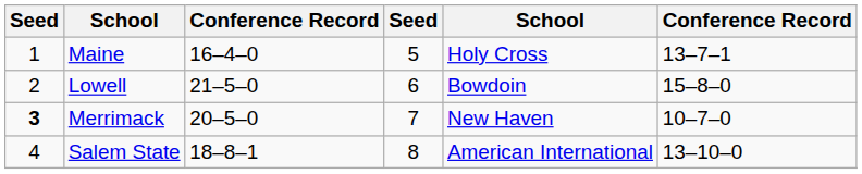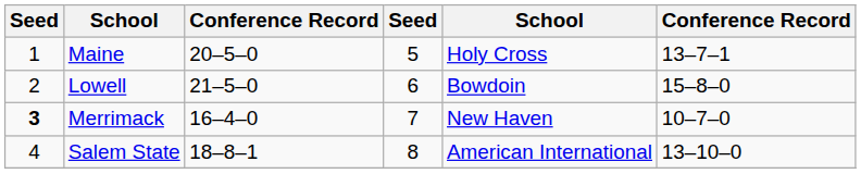 <table class="wikitable">
 <tr>
 <th>Seed</th>
 <th>School</th>
 <th>Conference Record</th>
 <th>Seed</th>
 <th>School</th>
 <th>Conference Record</th>
 </tr>
 <tr>
 <td align=center>1</td>
 <td><a href='#'>Maine</a></td>
-<td>16–4–0</td>
+<td>20–5–0</td>
 <td align=center>5</td>
 <td><a href='#'>Holy Cross</a></td>
 <td>13–7–1</td>
 </tr>
 <tr>
 <td align=center>2</td>
 <td><a href='#'>Lowell</a></td>
 <td>21–5–0</td>
 <td align=center>6</td>
 <td><a href='#'>Bowdoin</a></td>
 <td>15–8–0</td>
 </tr>
 <tr>
 <td align=center><strong>3</strong></td>
 <td><a href='#'>Merrimack</a></td>
-<td>20–5–0</td>
+<td>16–4–0</td>
 <td align=center>7</td>
 <td><a href='#'>New Haven</a></td>
 <td>10–7–0</td>
 </tr>
 <tr>
 <td align=center>4</td>
 <td><a href='#'>Salem State</a></td>
 <td>18–8–1</td>
 <td align=center>8</td>
 <td><a href='#'>American International</a></td>
 <td>13–10–0</td>
 </tr>
 <tr>
 </tr>
 </table>
